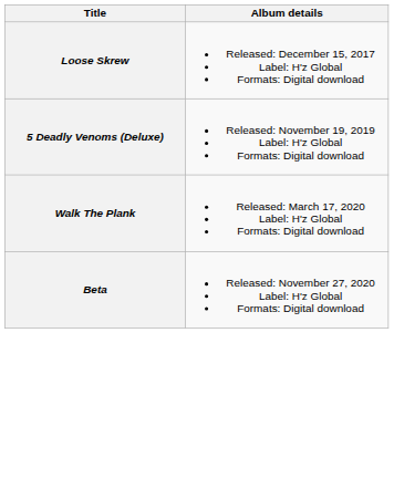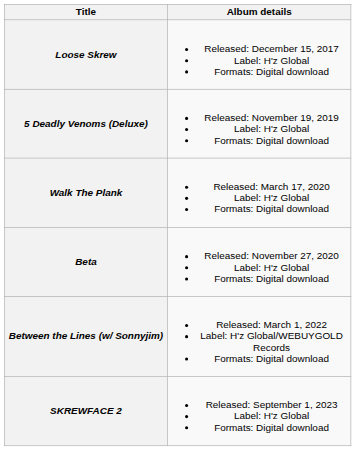 <table class="wikitable plainrowheaders" style="text-align:center;">
 <tr>
 <th scope="col" style="width:16em;">Title</th>
 <th scope="col" style="width:18em;">Album details</th>
 </tr>
 <tr>
 <th scope="row"><em>Loose Skrew</em></th>
 <td><br><ul><li>Released: December 15, 2017</li><li>Label: H'z Global</li><li>Formats: Digital download</li></ul></td>
 </tr>
 <tr>
 <th scope="row"><em>5 Deadly Venoms (Deluxe) <br></em></th>
 <td><br><ul><li>Released: November 19, 2019</li><li>Label: H'z Global</li><li>Formats: Digital download</li></ul></td>
 </tr>
 <tr>
 <th scope="row"><em>Walk The Plank</em></th>
 <td><br><ul><li>Released: March 17, 2020</li><li>Label: H'z Global</li><li>Formats: Digital download</li></ul></td>
 </tr>
 <tr>
 <th scope="row"><em>Beta</em></th>
 <td><br><ul><li>Released: November 27, 2020</li><li>Label: H'z Global</li><li>Formats: Digital download</li></ul></td>
 </tr>
+<tr>
+<th scope="row"><em>Between the Lines (w/ Sonnyjim)</em></th>
+<td><br><ul><li>Released: March 1, 2022</li><li>Label: H'z Global/WEBUYGOLD Records</li><li>Formats: Digital download</li></ul></td>
+</tr>
+<tr>
+<th scope="row"><em>SKREWFACE 2</em></th>
+<td><br><ul><li>Released: September 1, 2023</li><li>Label: H'z Global</li><li>Formats: Digital download</li></ul></td>
+</tr>
 </table>
